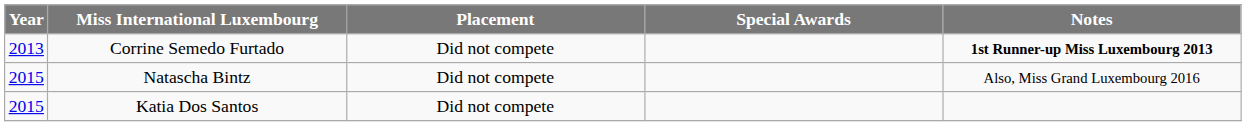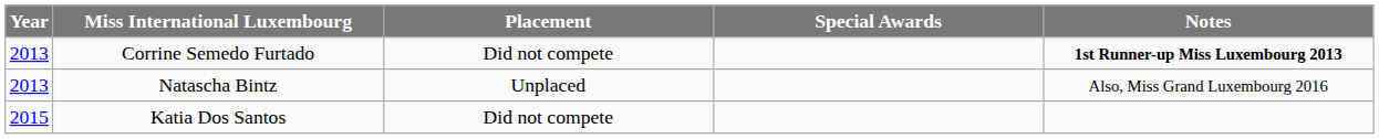 <table class="wikitable sortable" style="font-size: 95%; text-align:center">
 <tr>
 <th width="30" style="background-color:#787878;color:#FFFFFF;">Year</th>
 <th width="250" style="background-color:#787878;color:#FFFFFF;">Miss International Luxembourg</th>
 <th width="250" style="background-color:#787878;color:#FFFFFF;">Placement</th>
 <th width="250" style="background-color:#787878;color:#FFFFFF;">Special Awards</th>
 <th width="250" style="background-color:#787878;color:#FFFFFF;">Notes</th>
 </tr>
 <tr>
 <td><a href='#'>2013</a></td>
 <td>Corrine Semedo Furtado</td>
 <td>Did not compete</td>
 <td></td>
 <td><strong><small>1st Runner-up Miss Luxembourg 2013</small></strong></td>
 </tr>
 <tr>
-<td><a href='#'>2015</a></td>
+<td><a href='#'>2013</a></td>
 <td>Natascha Bintz</td>
-<td>Did not compete</td>
+<td>Unplaced</td>
 <td></td>
 <td><small>Also, Miss Grand Luxembourg 2016</small></td>
 </tr>
 <tr>
 <td><a href='#'>2015</a></td>
 <td>Katia Dos Santos</td>
 <td>Did not compete</td>
 <td></td>
 <td></td>
 </tr>
 <tr>
 </tr>
 </table>
